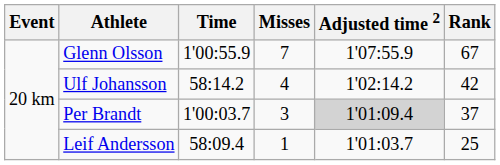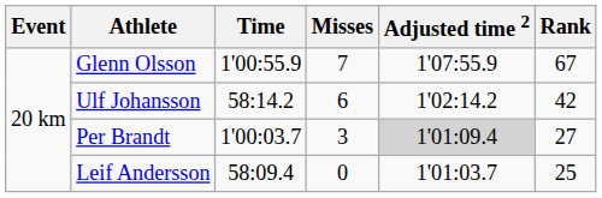 <table class="wikitable" style="font-size:90%">
 <tr>
 <th>Event</th>
 <th>Athlete</th>
 <th>Time</th>
 <th>Misses</th>
 <th>Adjusted time <sup>2</sup></th>
 <th>Rank</th>
 </tr>
 <tr>
 <td rowspan="4">20 km</td>
 <td><a href='#'>Glenn Olsson</a></td>
 <td align="center">1'00:55.9</td>
 <td align="center">7</td>
 <td align="center">1'07:55.9</td>
 <td align="center">67</td>
 </tr>
 <tr>
 <td><a href='#'>Ulf Johansson</a></td>
 <td align="center">58:14.2</td>
-<td align="center">4</td>
+<td align="center">6</td>
 <td align="center">1'02:14.2</td>
 <td align="center">42</td>
 </tr>
 <tr>
 <td><a href='#'>Per Brandt</a></td>
 <td align="center">1'00:03.7</td>
 <td align="center">3</td>
 <td align="center" style="background: lightgrey;">1'01:09.4</td>
-<td align="center">37</td>
+<td align="center">27</td>
 </tr>
 <tr>
 <td><a href='#'>Leif Andersson</a></td>
 <td align="center">58:09.4</td>
-<td align="center">1</td>
+<td align="center">0</td>
 <td align="center">1'01:03.7</td>
 <td align="center">25</td>
 </tr>
 </table>
